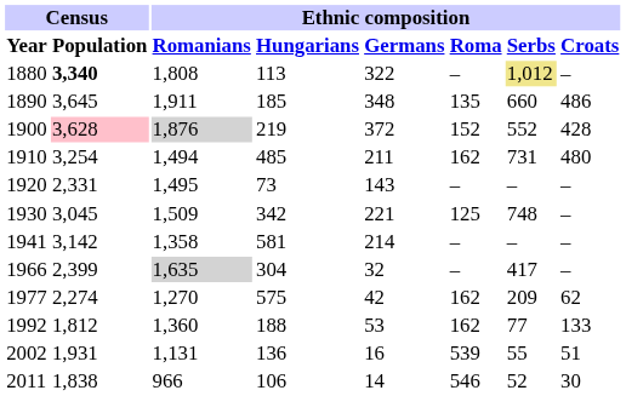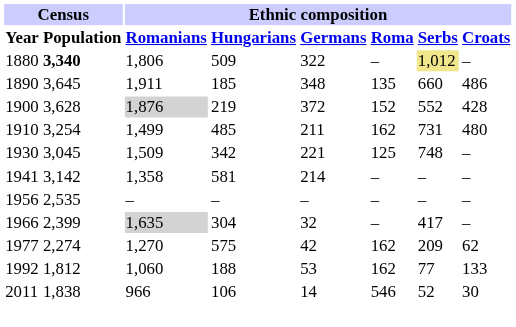 <table class="toccolours">
 <tr>
 <th align="center" colspan="2" style="background:#ccccff;">Census</th>
 <th align="center" colspan="6" style="background:#ccccff;">Ethnic composition</th>
 </tr>
 <tr>
 <th>Year</th>
 <th>Population</th>
 <th><a href='#'>Romanians</a></th>
 <th><a href='#'>Hungarians</a></th>
 <th><a href='#'>Germans</a></th>
 <th><a href='#'>Roma</a></th>
 <th><a href='#'>Serbs</a></th>
 <th><a href='#'>Croats</a></th>
 </tr>
 <tr>
 <td>1880</td>
 <td><strong>3,340</strong></td>
-<td>1,808</td>
-<td>113</td>
+<td>1,806</td>
+<td>509</td>
 <td>322</td>
 <td>–</td>
 <td style="background: khaki;">1,012</td>
 <td>–</td>
 </tr>
 <tr>
 <td>1890</td>
 <td>3,645</td>
 <td>1,911</td>
 <td>185</td>
 <td>348</td>
 <td>135</td>
 <td>660</td>
 <td>486</td>
 </tr>
 <tr>
 <td>1900</td>
-<td style="background: pink;">3,628</td>
+<td>3,628</td>
 <td style="background: lightgrey;">1,876</td>
 <td>219</td>
 <td>372</td>
 <td>152</td>
 <td>552</td>
 <td>428</td>
 </tr>
 <tr>
 <td>1910</td>
 <td>3,254</td>
-<td>1,494</td>
+<td>1,499</td>
 <td>485</td>
 <td>211</td>
 <td>162</td>
 <td>731</td>
 <td>480</td>
-</tr>
-<tr>
-<td>1920</td>
-<td>2,331</td>
-<td>1,495</td>
-<td>73</td>
-<td>143</td>
-<td>–</td>
-<td>–</td>
-<td>–</td>
 </tr>
 <tr>
 <td>1930</td>
 <td>3,045</td>
 <td>1,509</td>
 <td>342</td>
 <td>221</td>
 <td>125</td>
 <td>748</td>
 <td>–</td>
 </tr>
 <tr>
 <td>1941</td>
 <td>3,142</td>
 <td>1,358</td>
 <td>581</td>
 <td>214</td>
+<td>–</td>
+<td>–</td>
+<td>–</td>
+</tr>
+<tr>
+<td>1956</td>
+<td>2,535</td>
+<td>–</td>
+<td>–</td>
+<td>–</td>
 <td>–</td>
 <td>–</td>
 <td>–</td>
 </tr>
 <tr>
 <td>1966</td>
 <td>2,399</td>
 <td style="background: lightgrey;">1,635</td>
 <td>304</td>
 <td>32</td>
 <td>–</td>
 <td>417</td>
 <td>–</td>
 </tr>
 <tr>
 <td>1977</td>
 <td>2,274</td>
 <td>1,270</td>
 <td>575</td>
 <td>42</td>
 <td>162</td>
 <td>209</td>
 <td>62</td>
 </tr>
 <tr>
 <td>1992</td>
 <td>1,812</td>
-<td>1,360</td>
+<td>1,060</td>
 <td>188</td>
 <td>53</td>
 <td>162</td>
 <td>77</td>
 <td>133</td>
-</tr>
-<tr>
-<td>2002</td>
-<td>1,931</td>
-<td>1,131</td>
-<td>136</td>
-<td>16</td>
-<td>539</td>
-<td>55</td>
-<td>51</td>
 </tr>
 <tr>
 <td>2011</td>
 <td>1,838</td>
 <td>966</td>
 <td>106</td>
 <td>14</td>
 <td>546</td>
 <td>52</td>
 <td>30</td>
 </tr>
 </table>
